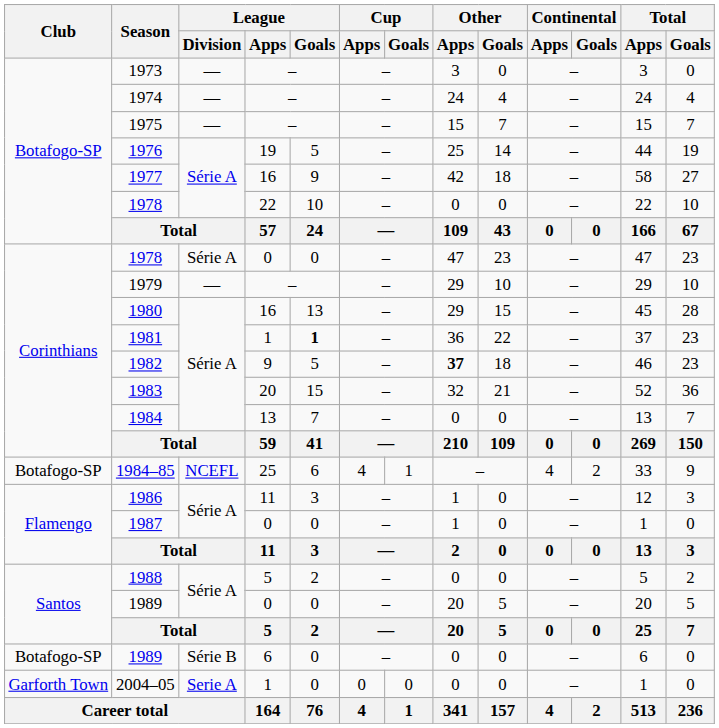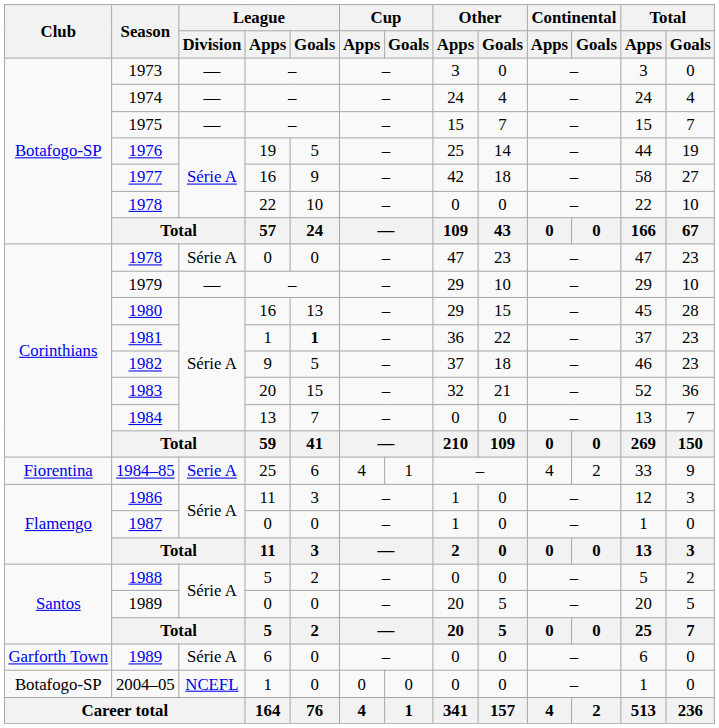 <table class="wikitable" style="text-align:center">
 <tr>
 <th rowspan="2">Club</th>
 <th rowspan="2">Season</th>
 <th colspan="3">League</th>
 <th colspan="2">Cup</th>
 <th colspan="2">Other</th>
 <th colspan="2">Continental</th>
 <th colspan="2">Total</th>
 </tr>
 <tr>
 <th>Division</th>
 <th>Apps</th>
 <th>Goals</th>
 <th>Apps</th>
 <th>Goals</th>
 <th>Apps</th>
 <th>Goals</th>
 <th>Apps</th>
 <th>Goals</th>
 <th>Apps</th>
 <th>Goals</th>
 </tr>
 <tr>
 <td rowspan="7"><a href='#'>Botafogo-SP</a></td>
 <td>1973</td>
 <td>—</td>
 <td colspan="2">–</td>
 <td colspan="2">–</td>
 <td>3</td>
 <td>0</td>
 <td colspan="2">–</td>
 <td>3</td>
 <td>0</td>
 </tr>
 <tr>
 <td>1974</td>
 <td>—</td>
 <td colspan="2">–</td>
 <td colspan="2">–</td>
 <td>24</td>
 <td>4</td>
 <td colspan="2">–</td>
 <td>24</td>
 <td>4</td>
 </tr>
 <tr>
 <td>1975</td>
 <td>—</td>
 <td colspan="2">–</td>
 <td colspan="2">–</td>
 <td>15</td>
 <td>7</td>
 <td colspan="2">–</td>
 <td>15</td>
 <td>7</td>
 </tr>
 <tr>
 <td><a href='#'>1976</a></td>
 <td rowspan="3"><a href='#'>Série A</a></td>
 <td>19</td>
 <td>5</td>
 <td colspan="2">–</td>
 <td>25</td>
 <td>14</td>
 <td colspan="2">–</td>
 <td>44</td>
 <td>19</td>
 </tr>
 <tr>
 <td><a href='#'>1977</a></td>
 <td>16</td>
 <td>9</td>
 <td colspan="2">–</td>
 <td>42</td>
 <td>18</td>
 <td colspan="2">–</td>
 <td>58</td>
 <td>27</td>
 </tr>
 <tr>
 <td><a href='#'>1978</a></td>
 <td>22</td>
 <td>10</td>
 <td colspan="2">–</td>
 <td>0</td>
 <td>0</td>
 <td colspan="2">–</td>
 <td>22</td>
 <td>10</td>
 </tr>
 <tr>
 <th colspan="2">Total</th>
 <th>57</th>
 <th>24</th>
 <th colspan="2">—</th>
 <th>109</th>
 <th>43</th>
 <th>0</th>
 <th>0</th>
 <th>166</th>
 <th>67</th>
 </tr>
 <tr>
 <td rowspan="8"><a href='#'>Corinthians</a></td>
 <td><a href='#'>1978</a></td>
 <td>Série A</td>
 <td>0</td>
 <td>0</td>
 <td colspan="2">–</td>
 <td>47</td>
 <td>23</td>
 <td colspan="2">–</td>
 <td>47</td>
 <td>23</td>
 </tr>
 <tr>
 <td>1979</td>
 <td>—</td>
 <td colspan="2">–</td>
 <td colspan="2">–</td>
 <td>29</td>
 <td>10</td>
 <td colspan="2">–</td>
 <td>29</td>
 <td>10</td>
 </tr>
 <tr>
 <td><a href='#'>1980</a></td>
 <td rowspan="5">Série A</td>
 <td>16</td>
 <td>13</td>
 <td colspan="2">–</td>
 <td>29</td>
 <td>15</td>
 <td colspan="2">–</td>
 <td>45</td>
 <td>28</td>
 </tr>
 <tr>
 <td><a href='#'>1981</a></td>
 <td>1</td>
 <td><strong>1</strong></td>
 <td colspan="2">–</td>
 <td>36</td>
 <td>22</td>
 <td colspan="2">–</td>
 <td>37</td>
 <td>23</td>
 </tr>
 <tr>
 <td><a href='#'>1982</a></td>
 <td>9</td>
 <td>5</td>
 <td colspan="2">–</td>
-<td><strong>37</strong></td>
+<td>37</td>
 <td>18</td>
 <td colspan="2">–</td>
 <td>46</td>
 <td>23</td>
 </tr>
 <tr>
 <td><a href='#'>1983</a></td>
 <td>20</td>
 <td>15</td>
 <td colspan="2">–</td>
 <td>32</td>
 <td>21</td>
 <td colspan="2">–</td>
 <td>52</td>
 <td>36</td>
 </tr>
 <tr>
 <td><a href='#'>1984</a></td>
 <td>13</td>
 <td>7</td>
 <td colspan="2">–</td>
 <td>0</td>
 <td>0</td>
 <td colspan="2">–</td>
 <td>13</td>
 <td>7</td>
 </tr>
 <tr>
 <th colspan="2">Total</th>
 <th>59</th>
 <th>41</th>
 <th colspan="2">—</th>
 <th>210</th>
 <th>109</th>
 <th>0</th>
 <th>0</th>
 <th>269</th>
 <th>150</th>
 </tr>
 <tr>
-<td>Botafogo-SP</td>
+<td><a href='#'>Fiorentina</a></td>
 <td><a href='#'>1984–85</a></td>
-<td><a href='#'>NCEFL</a></td>
+<td><a href='#'>Serie A</a></td>
 <td>25</td>
 <td>6</td>
 <td>4</td>
 <td>1</td>
 <td colspan="2">–</td>
 <td>4</td>
 <td>2</td>
 <td>33</td>
 <td>9</td>
 </tr>
 <tr>
 <td rowspan="3"><a href='#'>Flamengo</a></td>
 <td><a href='#'>1986</a></td>
 <td rowspan="2">Série A</td>
 <td>11</td>
 <td>3</td>
 <td colspan="2">–</td>
 <td>1</td>
 <td>0</td>
 <td colspan="2">–</td>
 <td>12</td>
 <td>3</td>
 </tr>
 <tr>
 <td><a href='#'>1987</a></td>
 <td>0</td>
 <td>0</td>
 <td colspan="2">–</td>
 <td>1</td>
 <td>0</td>
 <td colspan="2">–</td>
 <td>1</td>
 <td>0</td>
 </tr>
 <tr>
 <th colspan="2">Total</th>
 <th>11</th>
 <th>3</th>
 <th colspan="2">—</th>
 <th>2</th>
 <th>0</th>
 <th>0</th>
 <th>0</th>
 <th>13</th>
 <th>3</th>
 </tr>
 <tr>
 <td rowspan="3"><a href='#'>Santos</a></td>
 <td><a href='#'>1988</a></td>
 <td rowspan="2">Série A</td>
 <td>5</td>
 <td>2</td>
 <td colspan="2">–</td>
 <td>0</td>
 <td>0</td>
 <td colspan="2">–</td>
 <td>5</td>
 <td>2</td>
 </tr>
 <tr>
 <td>1989</td>
 <td>0</td>
 <td>0</td>
 <td colspan="2">–</td>
 <td>20</td>
 <td>5</td>
 <td colspan="2">–</td>
 <td>20</td>
 <td>5</td>
 </tr>
 <tr>
 <th colspan="2">Total</th>
 <th>5</th>
 <th>2</th>
 <th colspan="2">—</th>
 <th>20</th>
 <th>5</th>
 <th>0</th>
 <th>0</th>
 <th>25</th>
 <th>7</th>
 </tr>
 <tr>
-<td>Botafogo-SP</td>
+<td><a href='#'>Garforth Town</a></td>
 <td><a href='#'>1989</a></td>
-<td>Série B</td>
+<td>Série A</td>
 <td>6</td>
 <td>0</td>
 <td colspan="2">–</td>
 <td>0</td>
 <td>0</td>
 <td colspan="2">–</td>
 <td>6</td>
 <td>0</td>
 </tr>
 <tr>
-<td><a href='#'>Garforth Town</a></td>
+<td>Botafogo-SP</td>
 <td>2004–05</td>
-<td><a href='#'>Serie A</a></td>
+<td><a href='#'>NCEFL</a></td>
 <td>1</td>
 <td>0</td>
 <td>0</td>
 <td>0</td>
 <td>0</td>
 <td>0</td>
 <td colspan="2">–</td>
 <td>1</td>
 <td>0</td>
 </tr>
 <tr>
 <th colspan="3">Career total</th>
 <th>164</th>
 <th>76</th>
 <th>4</th>
 <th>1</th>
 <th>341</th>
 <th>157</th>
 <th>4</th>
 <th>2</th>
 <th>513</th>
 <th>236</th>
 </tr>
 </table>
